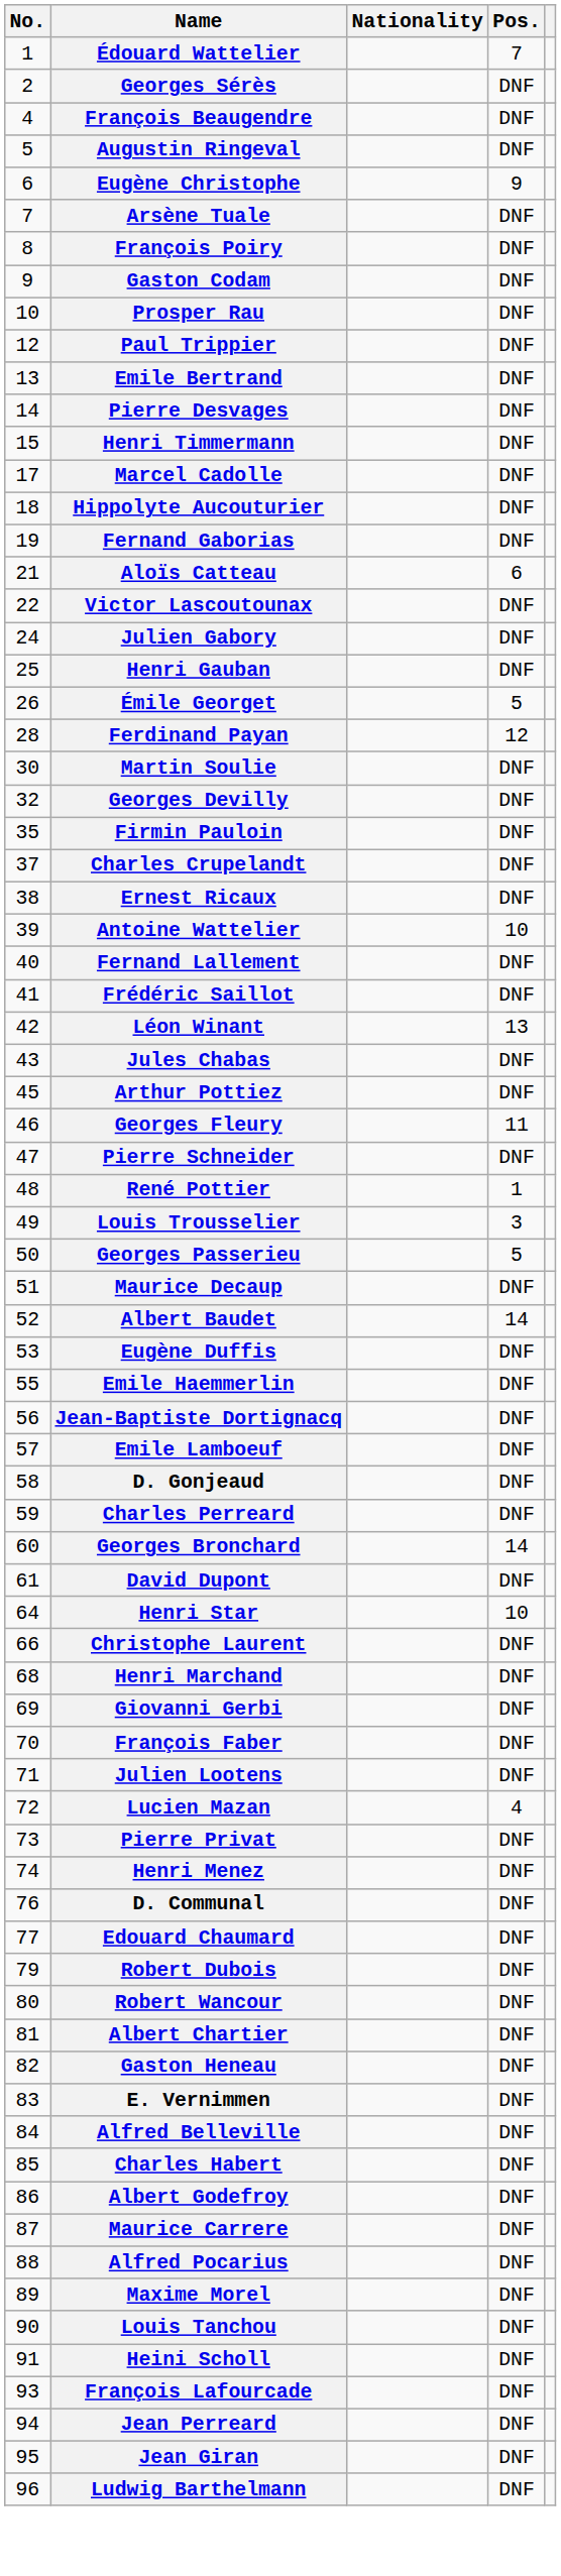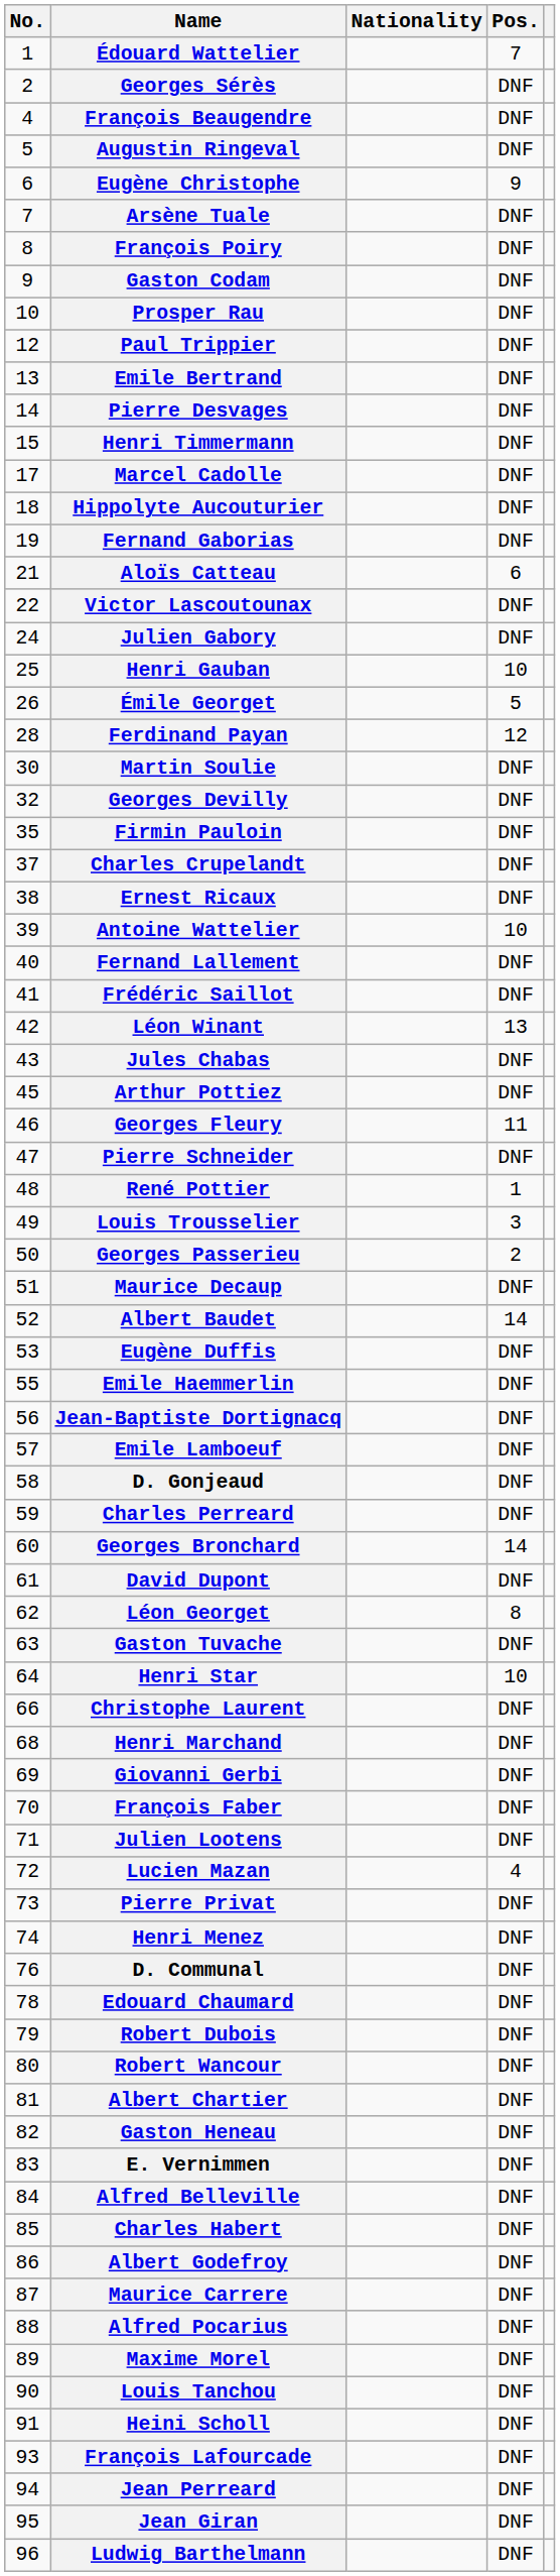 <table class="wikitable plainrowheaders sortable">
 <tr>
 <th scope="col">No.</th>
 <th scope="col">Name</th>
 <th scope="col">Nationality</th>
 <th scope="col" data-sort-type="number">Pos.</th>
 <th scope="col" class="unsortable"></th>
 </tr>
 <tr>
 <td style="text-align:center;">1</td>
 <th scope="row"><a href='#'>Édouard Wattelier</a></th>
 <td></td>
 <td style="text-align:center;" data-sort-value="7">7</td>
 <td style="text-align:center;"></td>
 </tr>
 <tr>
 <td style="text-align:center;">2</td>
 <th scope="row"><a href='#'>Georges Sérès</a></th>
 <td></td>
 <td style="text-align:center;" data-sort-value="15">DNF</td>
 <td style="text-align:center;"></td>
 </tr>
 <tr>
 <td style="text-align:center;">4</td>
 <th scope="row"><a href='#'>François Beaugendre</a></th>
 <td></td>
 <td style="text-align:center;" data-sort-value="15">DNF</td>
 <td style="text-align:center;"></td>
 </tr>
 <tr>
 <td style="text-align:center;">5</td>
 <th scope="row"><a href='#'>Augustin Ringeval</a></th>
 <td></td>
 <td style="text-align:center;" data-sort-value="15">DNF</td>
 <td style="text-align:center;"></td>
 </tr>
 <tr>
 <td style="text-align:center;">6</td>
 <th scope="row"><a href='#'>Eugène Christophe</a></th>
 <td></td>
 <td style="text-align:center;" data-sort-value="9">9</td>
 <td style="text-align:center;"></td>
 </tr>
 <tr>
 <td style="text-align:center;">7</td>
 <th scope="row"><a href='#'>Arsène Tuale</a></th>
 <td></td>
 <td style="text-align:center;" data-sort-value="15">DNF</td>
 <td style="text-align:center;"></td>
 </tr>
 <tr>
 <td style="text-align:center;">8</td>
 <th scope="row"><a href='#'>François Poiry</a></th>
 <td></td>
 <td style="text-align:center;" data-sort-value="15">DNF</td>
 <td style="text-align:center;"></td>
 </tr>
 <tr>
 <td style="text-align:center;">9</td>
 <th scope="row"><a href='#'>Gaston Codam</a></th>
 <td></td>
 <td style="text-align:center;" data-sort-value="15">DNF</td>
 <td style="text-align:center;"></td>
 </tr>
 <tr>
 <td style="text-align:center;">10</td>
 <th scope="row"><a href='#'>Prosper Rau</a></th>
 <td></td>
 <td style="text-align:center;" data-sort-value="15">DNF</td>
 <td style="text-align:center;"></td>
 </tr>
 <tr>
 <td style="text-align:center;">12</td>
 <th scope="row"><a href='#'>Paul Trippier</a></th>
 <td></td>
 <td style="text-align:center;" data-sort-value="15">DNF</td>
 <td style="text-align:center;"></td>
 </tr>
 <tr>
 <td style="text-align:center;">13</td>
 <th scope="row"><a href='#'>Emile Bertrand</a></th>
 <td></td>
 <td style="text-align:center;" data-sort-value="15">DNF</td>
 <td style="text-align:center;"></td>
 </tr>
 <tr>
 <td style="text-align:center;">14</td>
 <th scope="row"><a href='#'>Pierre Desvages</a></th>
 <td></td>
 <td style="text-align:center;" data-sort-value="15">DNF</td>
 <td style="text-align:center;"></td>
 </tr>
 <tr>
 <td style="text-align:center;">15</td>
 <th scope="row"><a href='#'>Henri Timmermann</a></th>
 <td></td>
 <td style="text-align:center;" data-sort-value="15">DNF</td>
 <td style="text-align:center;"></td>
 </tr>
 <tr>
 <td style="text-align:center;">17</td>
 <th scope="row"><a href='#'>Marcel Cadolle</a></th>
 <td></td>
 <td style="text-align:center;" data-sort-value="15">DNF</td>
 <td style="text-align:center;"></td>
 </tr>
 <tr>
 <td style="text-align:center;">18</td>
 <th scope="row"><a href='#'>Hippolyte Aucouturier</a></th>
 <td></td>
 <td style="text-align:center;" data-sort-value="15">DNF</td>
 <td style="text-align:center;"></td>
 </tr>
 <tr>
 <td style="text-align:center;">19</td>
 <th scope="row"><a href='#'>Fernand Gaborias</a></th>
 <td></td>
 <td style="text-align:center;" data-sort-value="15">DNF</td>
 <td style="text-align:center;"></td>
 </tr>
 <tr>
 <td style="text-align:center;">21</td>
 <th scope="row"><a href='#'>Aloïs Catteau</a></th>
 <td></td>
 <td style="text-align:center;" data-sort-value="6">6</td>
 <td style="text-align:center;"></td>
 </tr>
 <tr>
 <td style="text-align:center;">22</td>
 <th scope="row"><a href='#'>Victor Lascoutounax</a></th>
 <td></td>
 <td style="text-align:center;" data-sort-value="15">DNF</td>
 <td style="text-align:center;"></td>
 </tr>
 <tr>
 <td style="text-align:center;">24</td>
 <th scope="row"><a href='#'>Julien Gabory</a></th>
 <td></td>
 <td style="text-align:center;" data-sort-value="15">DNF</td>
 <td style="text-align:center;"></td>
 </tr>
 <tr>
 <td style="text-align:center;">25</td>
 <th scope="row"><a href='#'>Henri Gauban</a></th>
 <td></td>
-<td style="text-align:center;" data-sort-value="15">DNF</td>
+<td style="text-align:center;" data-sort-value="10">10</td>
 <td style="text-align:center;"></td>
 </tr>
 <tr>
 <td style="text-align:center;">26</td>
 <th scope="row"><a href='#'>Émile Georget</a></th>
 <td></td>
 <td style="text-align:center;" data-sort-value="5">5</td>
 <td style="text-align:center;"></td>
 </tr>
 <tr>
 <td style="text-align:center;">28</td>
 <th scope="row"><a href='#'>Ferdinand Payan</a></th>
 <td></td>
 <td style="text-align:center;" data-sort-value="12">12</td>
 <td style="text-align:center;"></td>
 </tr>
 <tr>
 <td style="text-align:center;">30</td>
 <th scope="row"><a href='#'>Martin Soulie</a></th>
 <td></td>
 <td style="text-align:center;" data-sort-value="15">DNF</td>
 <td style="text-align:center;"></td>
 </tr>
 <tr>
 <td style="text-align:center;">32</td>
 <th scope="row"><a href='#'>Georges Devilly</a></th>
 <td></td>
 <td style="text-align:center;" data-sort-value="15">DNF</td>
 <td style="text-align:center;"></td>
 </tr>
 <tr>
 <td style="text-align:center;">35</td>
 <th scope="row"><a href='#'>Firmin Pauloin</a></th>
 <td></td>
 <td style="text-align:center;" data-sort-value="15">DNF</td>
 <td style="text-align:center;"></td>
 </tr>
 <tr>
 <td style="text-align:center;">37</td>
 <th scope="row"><a href='#'>Charles Crupelandt</a></th>
 <td></td>
 <td style="text-align:center;" data-sort-value="15">DNF</td>
 <td style="text-align:center;"></td>
 </tr>
 <tr>
 <td style="text-align:center;">38</td>
 <th scope="row"><a href='#'>Ernest Ricaux</a></th>
 <td></td>
 <td style="text-align:center;" data-sort-value="15">DNF</td>
 <td style="text-align:center;"></td>
 </tr>
 <tr>
 <td style="text-align:center;">39</td>
 <th scope="row"><a href='#'>Antoine Wattelier</a></th>
 <td></td>
 <td style="text-align:center;" data-sort-value="10">10</td>
 <td style="text-align:center;"></td>
 </tr>
 <tr>
 <td style="text-align:center;">40</td>
 <th scope="row"><a href='#'>Fernand Lallement</a></th>
 <td></td>
 <td style="text-align:center;" data-sort-value="15">DNF</td>
 <td style="text-align:center;"></td>
 </tr>
 <tr>
 <td style="text-align:center;">41</td>
 <th scope="row"><a href='#'>Frédéric Saillot</a></th>
 <td></td>
 <td style="text-align:center;" data-sort-value="15">DNF</td>
 <td style="text-align:center;"></td>
 </tr>
 <tr>
 <td style="text-align:center;">42</td>
 <th scope="row"><a href='#'>Léon Winant</a></th>
 <td></td>
 <td style="text-align:center;" data-sort-value="13">13</td>
 <td style="text-align:center;"></td>
 </tr>
 <tr>
 <td style="text-align:center;">43</td>
 <th scope="row"><a href='#'>Jules Chabas</a></th>
 <td></td>
 <td style="text-align:center;" data-sort-value="15">DNF</td>
 <td style="text-align:center;"></td>
 </tr>
 <tr>
 <td style="text-align:center;">45</td>
 <th scope="row"><a href='#'>Arthur Pottiez</a></th>
 <td></td>
 <td style="text-align:center;" data-sort-value="15">DNF</td>
 <td style="text-align:center;"></td>
 </tr>
 <tr>
 <td style="text-align:center;">46</td>
 <th scope="row"><a href='#'>Georges Fleury</a></th>
 <td></td>
 <td style="text-align:center;" data-sort-value="11">11</td>
 <td style="text-align:center;"></td>
 </tr>
 <tr>
 <td style="text-align:center;">47</td>
 <th scope="row"><a href='#'>Pierre Schneider</a></th>
 <td></td>
 <td style="text-align:center;" data-sort-value="15">DNF</td>
 <td style="text-align:center;"></td>
 </tr>
 <tr>
 <td style="text-align:center;">48</td>
 <th scope="row"><a href='#'>René Pottier</a></th>
 <td></td>
 <td style="text-align:center;" data-sort-value="1">1</td>
 <td style="text-align:center;"></td>
 </tr>
 <tr>
 <td style="text-align:center;">49</td>
 <th scope="row"><a href='#'>Louis Trousselier</a></th>
 <td></td>
 <td style="text-align:center;" data-sort-value="3">3</td>
 <td style="text-align:center;"></td>
 </tr>
 <tr>
 <td style="text-align:center;">50</td>
 <th scope="row"><a href='#'>Georges Passerieu</a></th>
 <td></td>
-<td style="text-align:center;" data-sort-value="5">5</td>
+<td style="text-align:center;" data-sort-value="2">2</td>
 <td style="text-align:center;"></td>
 </tr>
 <tr>
 <td style="text-align:center;">51</td>
 <th scope="row"><a href='#'>Maurice Decaup</a></th>
 <td></td>
 <td style="text-align:center;" data-sort-value="15">DNF</td>
 <td style="text-align:center;"></td>
 </tr>
 <tr>
 <td style="text-align:center;">52</td>
 <th scope="row"><a href='#'>Albert Baudet</a></th>
 <td></td>
 <td style="text-align:center;" data-sort-value="14">14</td>
 <td style="text-align:center;"></td>
 </tr>
 <tr>
 <td style="text-align:center;">53</td>
 <th scope="row"><a href='#'>Eugène Duffis</a></th>
 <td></td>
 <td style="text-align:center;" data-sort-value="15">DNF</td>
 <td style="text-align:center;"></td>
 </tr>
 <tr>
 <td style="text-align:center;">55</td>
 <th scope="row"><a href='#'>Emile Haemmerlin</a></th>
 <td></td>
 <td style="text-align:center;" data-sort-value="15">DNF</td>
 <td style="text-align:center;"></td>
 </tr>
 <tr>
 <td style="text-align:center;">56</td>
 <th scope="row"><a href='#'>Jean-Baptiste Dortignacq</a></th>
 <td></td>
 <td style="text-align:center;" data-sort-value="15">DNF</td>
 <td style="text-align:center;"></td>
 </tr>
 <tr>
 <td style="text-align:center;">57</td>
 <th scope="row"><a href='#'>Emile Lamboeuf</a></th>
 <td></td>
 <td style="text-align:center;" data-sort-value="15">DNF</td>
 <td style="text-align:center;"></td>
 </tr>
 <tr>
 <td style="text-align:center;">58</td>
 <th scope="row">D. Gonjeaud</th>
 <td></td>
 <td style="text-align:center;" data-sort-value="15">DNF</td>
 <td style="text-align:center;"></td>
 </tr>
 <tr>
 <td style="text-align:center;">59</td>
 <th scope="row"><a href='#'>Charles Perreard</a></th>
 <td></td>
 <td style="text-align:center;" data-sort-value="15">DNF</td>
 <td style="text-align:center;"></td>
 </tr>
 <tr>
 <td style="text-align:center;">60</td>
 <th scope="row"><a href='#'>Georges Bronchard</a></th>
 <td></td>
 <td style="text-align:center;" data-sort-value="14">14</td>
 <td style="text-align:center;"></td>
 </tr>
 <tr>
 <td style="text-align:center;">61</td>
 <th scope="row"><a href='#'>David Dupont</a></th>
+<td></td>
+<td style="text-align:center;" data-sort-value="15">DNF</td>
+<td style="text-align:center;"></td>
+</tr>
+<tr>
+<td style="text-align:center;">62</td>
+<th scope="row"><a href='#'>Léon Georget</a></th>
+<td></td>
+<td style="text-align:center;" data-sort-value="8">8</td>
+<td style="text-align:center;"></td>
+</tr>
+<tr>
+<td style="text-align:center;">63</td>
+<th scope="row"><a href='#'>Gaston Tuvache</a></th>
 <td></td>
 <td style="text-align:center;" data-sort-value="15">DNF</td>
 <td style="text-align:center;"></td>
 </tr>
 <tr>
 <td style="text-align:center;">64</td>
 <th scope="row"><a href='#'>Henri Star</a></th>
 <td></td>
 <td style="text-align:center;" data-sort-value="10">10</td>
 <td style="text-align:center;"></td>
 </tr>
 <tr>
 <td style="text-align:center;">66</td>
 <th scope="row"><a href='#'>Christophe Laurent</a></th>
 <td></td>
 <td style="text-align:center;" data-sort-value="15">DNF</td>
 <td style="text-align:center;"></td>
 </tr>
 <tr>
 <td style="text-align:center;">68</td>
 <th scope="row"><a href='#'>Henri Marchand</a></th>
 <td></td>
 <td style="text-align:center;" data-sort-value="15">DNF</td>
 <td style="text-align:center;"></td>
 </tr>
 <tr>
 <td style="text-align:center;">69</td>
 <th scope="row"><a href='#'>Giovanni Gerbi</a></th>
 <td></td>
 <td style="text-align:center;" data-sort-value="15">DNF</td>
 <td style="text-align:center;"></td>
 </tr>
 <tr>
 <td style="text-align:center;">70</td>
 <th scope="row"><a href='#'>François Faber</a></th>
 <td></td>
 <td style="text-align:center;" data-sort-value="15">DNF</td>
 <td style="text-align:center;"></td>
 </tr>
 <tr>
 <td style="text-align:center;">71</td>
 <th scope="row"><a href='#'>Julien Lootens</a></th>
 <td></td>
 <td style="text-align:center;" data-sort-value="15">DNF</td>
 <td style="text-align:center;"></td>
 </tr>
 <tr>
 <td style="text-align:center;">72</td>
 <th scope="row"><a href='#'>Lucien Mazan</a></th>
 <td></td>
 <td style="text-align:center;" data-sort-value="4">4</td>
 <td style="text-align:center;"></td>
 </tr>
 <tr>
 <td style="text-align:center;">73</td>
 <th scope="row"><a href='#'>Pierre Privat</a></th>
 <td></td>
 <td style="text-align:center;" data-sort-value="15">DNF</td>
 <td style="text-align:center;"></td>
 </tr>
 <tr>
 <td style="text-align:center;">74</td>
 <th scope="row"><a href='#'>Henri Menez</a></th>
 <td></td>
 <td style="text-align:center;" data-sort-value="15">DNF</td>
 <td style="text-align:center;"></td>
 </tr>
 <tr>
 <td style="text-align:center;">76</td>
 <th scope="row">D. Communal</th>
 <td></td>
 <td style="text-align:center;" data-sort-value="15">DNF</td>
 <td style="text-align:center;"></td>
 </tr>
 <tr>
-<td style="text-align:center;">77</td>
+<td style="text-align:center;">78</td>
 <th scope="row"><a href='#'>Edouard Chaumard</a></th>
 <td></td>
 <td style="text-align:center;" data-sort-value="15">DNF</td>
 <td style="text-align:center;"></td>
 </tr>
 <tr>
 <td style="text-align:center;">79</td>
 <th scope="row"><a href='#'>Robert Dubois</a></th>
 <td></td>
 <td style="text-align:center;" data-sort-value="15">DNF</td>
 <td style="text-align:center;"></td>
 </tr>
 <tr>
 <td style="text-align:center;">80</td>
 <th scope="row"><a href='#'>Robert Wancour</a></th>
 <td></td>
 <td style="text-align:center;" data-sort-value="15">DNF</td>
 <td style="text-align:center;"></td>
 </tr>
 <tr>
 <td style="text-align:center;">81</td>
 <th scope="row"><a href='#'>Albert Chartier</a></th>
 <td></td>
 <td style="text-align:center;" data-sort-value="15">DNF</td>
 <td style="text-align:center;"></td>
 </tr>
 <tr>
 <td style="text-align:center;">82</td>
 <th scope="row"><a href='#'>Gaston Heneau</a></th>
 <td></td>
 <td style="text-align:center;" data-sort-value="15">DNF</td>
 <td style="text-align:center;"></td>
 </tr>
 <tr>
 <td style="text-align:center;">83</td>
 <th scope="row">E. Vernimmen</th>
 <td></td>
 <td style="text-align:center;" data-sort-value="15">DNF</td>
 <td style="text-align:center;"></td>
 </tr>
 <tr>
 <td style="text-align:center;">84</td>
 <th scope="row"><a href='#'>Alfred Belleville</a></th>
 <td></td>
 <td style="text-align:center;" data-sort-value="15">DNF</td>
 <td style="text-align:center;"></td>
 </tr>
 <tr>
 <td style="text-align:center;">85</td>
 <th scope="row"><a href='#'>Charles Habert</a></th>
 <td></td>
 <td style="text-align:center;" data-sort-value="15">DNF</td>
 <td style="text-align:center;"></td>
 </tr>
 <tr>
 <td style="text-align:center;">86</td>
 <th scope="row"><a href='#'>Albert Godefroy</a></th>
 <td></td>
 <td style="text-align:center;" data-sort-value="15">DNF</td>
 <td style="text-align:center;"></td>
 </tr>
 <tr>
 <td style="text-align:center;">87</td>
 <th scope="row"><a href='#'>Maurice Carrere</a></th>
 <td></td>
 <td style="text-align:center;" data-sort-value="15">DNF</td>
 <td style="text-align:center;"></td>
 </tr>
 <tr>
 <td style="text-align:center;">88</td>
 <th scope="row"><a href='#'>Alfred Pocarius</a></th>
 <td></td>
 <td style="text-align:center;" data-sort-value="15">DNF</td>
 <td style="text-align:center;"></td>
 </tr>
 <tr>
 <td style="text-align:center;">89</td>
 <th scope="row"><a href='#'>Maxime Morel</a></th>
 <td></td>
 <td style="text-align:center;" data-sort-value="15">DNF</td>
 <td style="text-align:center;"></td>
 </tr>
 <tr>
 <td style="text-align:center;">90</td>
 <th scope="row"><a href='#'>Louis Tanchou</a></th>
 <td></td>
 <td style="text-align:center;" data-sort-value="15">DNF</td>
 <td style="text-align:center;"></td>
 </tr>
 <tr>
 <td style="text-align:center;">91</td>
 <th scope="row"><a href='#'>Heini Scholl</a></th>
 <td></td>
 <td style="text-align:center;" data-sort-value="15">DNF</td>
 <td style="text-align:center;"></td>
 </tr>
 <tr>
 <td style="text-align:center;">93</td>
 <th scope="row"><a href='#'>François Lafourcade</a></th>
 <td></td>
 <td style="text-align:center;" data-sort-value="15">DNF</td>
 <td style="text-align:center;"></td>
 </tr>
 <tr>
 <td style="text-align:center;">94</td>
 <th scope="row"><a href='#'>Jean Perreard</a></th>
 <td></td>
 <td style="text-align:center;" data-sort-value="15">DNF</td>
 <td style="text-align:center;"></td>
 </tr>
 <tr>
 <td style="text-align:center;">95</td>
 <th scope="row"><a href='#'>Jean Giran</a></th>
 <td></td>
 <td style="text-align:center;" data-sort-value="15">DNF</td>
 <td style="text-align:center;"></td>
 </tr>
 <tr>
 <td style="text-align:center;">96</td>
 <th scope="row"><a href='#'>Ludwig Barthelmann</a></th>
 <td></td>
 <td style="text-align:center;" data-sort-value="15">DNF</td>
 <td style="text-align:center;"></td>
 </tr>
 </table>
